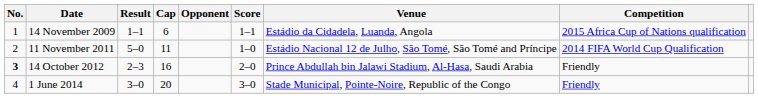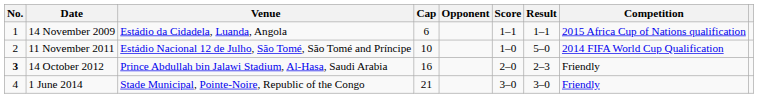 <table class="wikitable sortable">
 <tr>
 <th scope="col">No.</th>
 <th scope="col" data-sort-type="date">Date</th>
-<th scope="col">Result</th>
+<th scope="col">Venue</th>
 <th scope="col">Cap</th>
 <th scope="col">Opponent</th>
 <th scope="col">Score</th>
-<th scope="col">Venue</th>
+<th scope="col">Result</th>
 <th scope="col">Competition</th>
 <th scope="col" class="unsortable"></th>
 </tr>
 <tr>
 <td align="center">1</td>
 <td>14 November 2009</td>
-<td align="center">1–1</td>
+<td><a href='#'>Estádio da Cidadela</a>, <a href='#'>Luanda</a>, Angola</td>
 <td align="center">6</td>
 <td></td>
 <td align="center">1–1</td>
-<td><a href='#'>Estádio da Cidadela</a>, <a href='#'>Luanda</a>, Angola</td>
+<td align="center">1–1</td>
 <td><a href='#'>2015 Africa Cup of Nations qualification</a></td>
 <td></td>
 </tr>
 <tr>
 <td align="center">2</td>
 <td>11 November 2011</td>
-<td align="center">5–0</td>
-<td align="center">11</td>
+<td><a href='#'>Estádio Nacional 12 de Julho</a>, <a href='#'>São Tomé</a>, São Tomé and Príncipe</td>
+<td align="center">10</td>
 <td></td>
 <td align="center">1–0</td>
-<td><a href='#'>Estádio Nacional 12 de Julho</a>, <a href='#'>São Tomé</a>, São Tomé and Príncipe</td>
+<td align="center">5–0</td>
 <td><a href='#'>2014 FIFA World Cup Qualification</a></td>
 <td></td>
 </tr>
 <tr>
 <td align="center"><strong>3</strong></td>
 <td>14 October 2012</td>
-<td align="center">2–3</td>
+<td><a href='#'>Prince Abdullah bin Jalawi Stadium</a>, <a href='#'>Al-Hasa</a>, Saudi Arabia</td>
 <td align="center">16</td>
 <td></td>
 <td align="center">2–0</td>
-<td><a href='#'>Prince Abdullah bin Jalawi Stadium</a>, <a href='#'>Al-Hasa</a>, Saudi Arabia</td>
+<td align="center">2–3</td>
 <td>Friendly</td>
 <td></td>
 </tr>
 <tr>
 <td align="center">4</td>
 <td>1 June 2014</td>
-<td align="center">3–0</td>
-<td align="center">20</td>
+<td><a href='#'>Stade Municipal</a>, <a href='#'>Pointe-Noire</a>, Republic of the Congo</td>
+<td align="center">21</td>
 <td></td>
 <td align="center">3–0</td>
-<td><a href='#'>Stade Municipal</a>, <a href='#'>Pointe-Noire</a>, Republic of the Congo</td>
+<td align="center">3–0</td>
 <td><a href='#'>Friendly</a></td>
 <td></td>
 </tr>
 </table>
